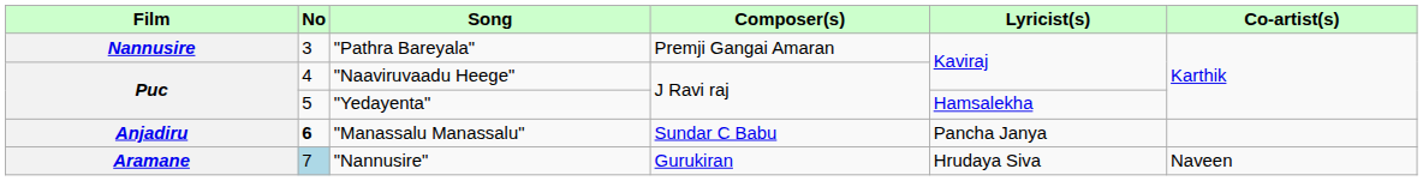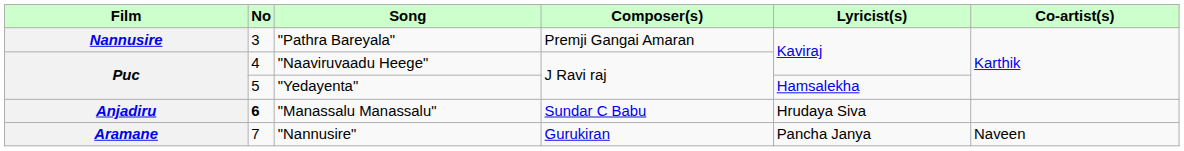 <table class="wikitable plainrowheaders" width="100%">
 <tr style="background:#cfc; text-align:center;">
 <td scope="col" width=21%><strong>Film</strong></td>
 <td><strong>No</strong></td>
 <td scope="col" width=23%><strong>Song</strong></td>
 <td scope="col" width=20%><strong>Composer(s)</strong></td>
 <td scope="col" width=17%><strong>Lyricist(s)</strong></td>
 <td scope="col" width=18%><strong>Co-artist(s)</strong></td>
 </tr>
 <tr>
 <th><em><a href='#'>Nannusire</a></em></th>
 <td>3</td>
 <td>"Pathra Bareyala"</td>
 <td>Premji Gangai Amaran</td>
 <td rowspan="2"><a href='#'>Kaviraj</a></td>
 <td rowspan="3"><a href='#'>Karthik</a></td>
 </tr>
 <tr>
 <th rowspan="2"><em>Puc</em></th>
 <td>4</td>
 <td>"Naaviruvaadu Heege"</td>
 <td rowspan="2">J Ravi raj</td>
 </tr>
 <tr>
 <td>5</td>
 <td>"Yedayenta"</td>
 <td><a href='#'>Hamsalekha</a></td>
 </tr>
 <tr>
 <th><em><a href='#'>Anjadiru</a></em></th>
 <td><strong>6</strong></td>
 <td>"Manassalu Manassalu"</td>
 <td><a href='#'>Sundar C Babu</a></td>
-<td>Pancha Janya</td>
+<td>Hrudaya Siva</td>
 <td></td>
 </tr>
 <tr>
 <th><em><a href='#'>Aramane</a></em></th>
-<td style="background: lightblue;">7</td>
+<td>7</td>
 <td>"Nannusire"</td>
 <td><a href='#'>Gurukiran</a></td>
-<td>Hrudaya Siva</td>
+<td>Pancha Janya</td>
 <td>Naveen</td>
 </tr>
 </table>
